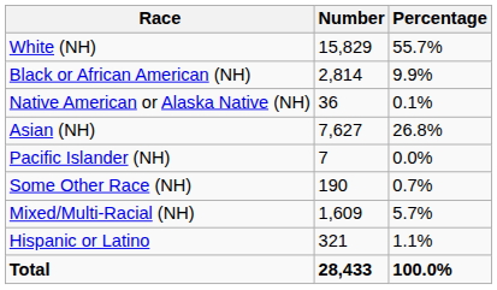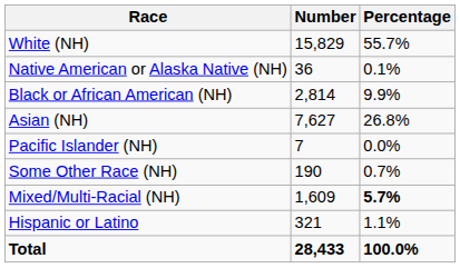 <table class="wikitable">
 <tr>
 <th>Race</th>
 <th>Number</th>
 <th>Percentage</th>
 </tr>
 <tr>
 <td><a href='#'>White</a> (NH)</td>
 <td>15,829</td>
 <td>55.7%</td>
 </tr>
 <tr>
+<td><a href='#'>Native American</a> or <a href='#'>Alaska Native</a> (NH)</td>
+<td>36</td>
+<td>0.1%</td>
+</tr>
+<tr>
 <td><a href='#'>Black or African American</a> (NH)</td>
 <td>2,814</td>
 <td>9.9%</td>
-</tr>
-<tr>
-<td><a href='#'>Native American</a> or <a href='#'>Alaska Native</a> (NH)</td>
-<td>36</td>
-<td>0.1%</td>
 </tr>
 <tr>
 <td><a href='#'>Asian</a> (NH)</td>
 <td>7,627</td>
 <td>26.8%</td>
 </tr>
 <tr>
 <td><a href='#'>Pacific Islander</a> (NH)</td>
 <td>7</td>
 <td>0.0%</td>
 </tr>
 <tr>
 <td><a href='#'>Some Other Race</a> (NH)</td>
 <td>190</td>
 <td>0.7%</td>
 </tr>
 <tr>
 <td><a href='#'>Mixed/Multi-Racial</a> (NH)</td>
 <td>1,609</td>
-<td>5.7%</td>
+<td><strong>5.7%</strong></td>
 </tr>
 <tr>
 <td><a href='#'>Hispanic or Latino</a></td>
 <td>321</td>
 <td>1.1%</td>
 </tr>
 <tr>
 <td><strong>Total</strong></td>
 <td><strong>28,433</strong></td>
 <td><strong>100.0%</strong></td>
 </tr>
 </table>
